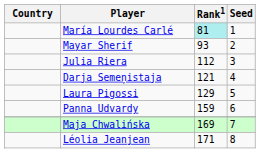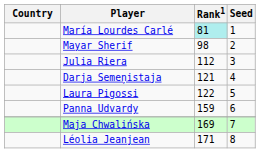 <table class="sortable wikitable">
 <tr>
 <th width="70">Country</th>
 <th width="175">Player</th>
 <th>Rank<sup>1</sup></th>
 <th>Seed</th>
 </tr>
 <tr>
 <td></td>
 <td><a href='#'>María Lourdes Carlé</a></td>
 <td style="background: paleturquoise;">81</td>
 <td>1</td>
 </tr>
 <tr>
 <td></td>
 <td><a href='#'>Mayar Sherif</a></td>
-<td>93</td>
+<td>98</td>
 <td>2</td>
 </tr>
 <tr>
 <td></td>
 <td><a href='#'>Julia Riera</a></td>
 <td>112</td>
 <td>3</td>
 </tr>
 <tr>
 <td></td>
 <td><a href='#'>Darja Semeņistaja</a></td>
 <td>121</td>
 <td>4</td>
 </tr>
 <tr>
 <td></td>
 <td><a href='#'>Laura Pigossi</a></td>
-<td>129</td>
+<td>122</td>
 <td>5</td>
 </tr>
 <tr>
 <td></td>
 <td><a href='#'>Panna Udvardy</a></td>
 <td>159</td>
 <td>6</td>
 </tr>
 <tr>
 </tr>
 <tr style="background:#cfc;">
 <td></td>
 <td><a href='#'>Maja Chwalińska</a></td>
 <td>169</td>
 <td>7</td>
 </tr>
 <tr>
 <td></td>
 <td><a href='#'>Léolia Jeanjean</a></td>
 <td>171</td>
 <td>8</td>
 </tr>
 </table>
